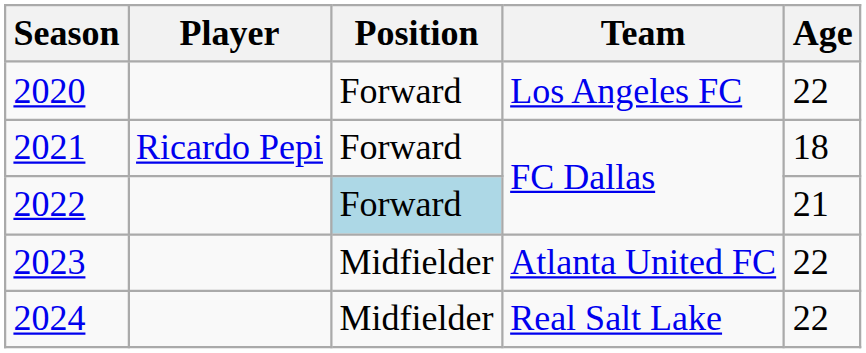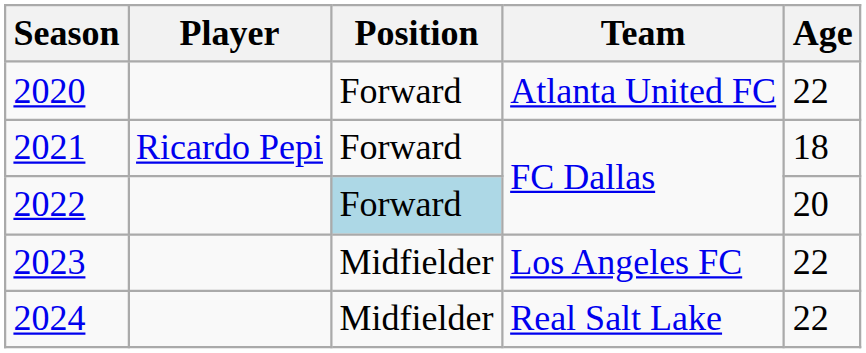 <table class="wikitable sortable">
 <tr>
 <th>Season</th>
 <th>Player</th>
 <th>Position</th>
 <th>Team</th>
 <th>Age</th>
 </tr>
 <tr>
 <td><a href='#'>2020</a></td>
 <td> </td>
 <td>Forward</td>
-<td><a href='#'>Los Angeles FC</a></td>
+<td><a href='#'>Atlanta United FC</a></td>
 <td>22</td>
 </tr>
 <tr>
 <td><a href='#'>2021</a></td>
 <td> <a href='#'>Ricardo Pepi</a></td>
 <td>Forward</td>
 <td rowspan="2"><a href='#'>FC Dallas</a></td>
 <td>18</td>
 </tr>
 <tr>
 <td><a href='#'>2022</a></td>
 <td> </td>
 <td style="background: lightblue;">Forward</td>
-<td>21</td>
+<td>20</td>
 </tr>
 <tr>
 <td><a href='#'>2023</a></td>
 <td> </td>
 <td>Midfielder</td>
-<td><a href='#'>Atlanta United FC</a></td>
+<td><a href='#'>Los Angeles FC</a></td>
 <td>22</td>
 </tr>
 <tr>
 <td><a href='#'>2024</a></td>
 <td> </td>
 <td>Midfielder</td>
 <td><a href='#'>Real Salt Lake</a></td>
 <td>22</td>
 </tr>
 </table>
